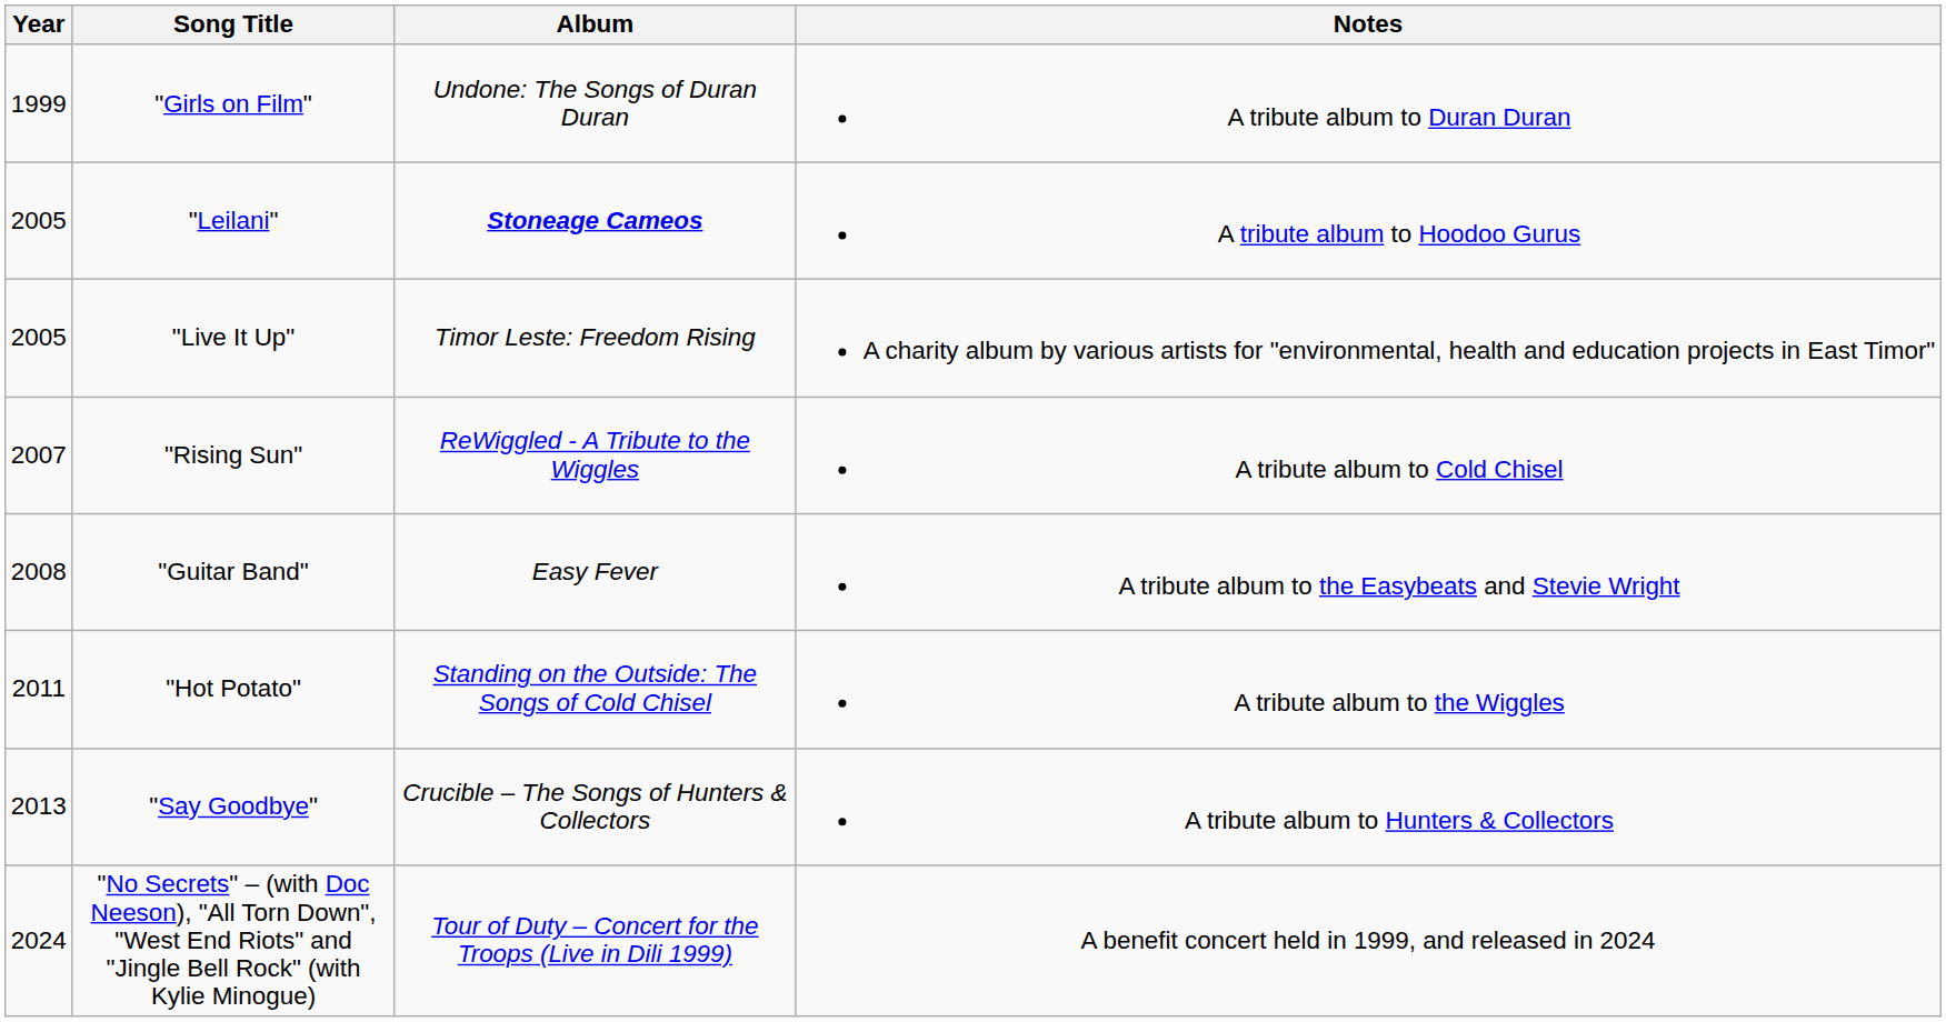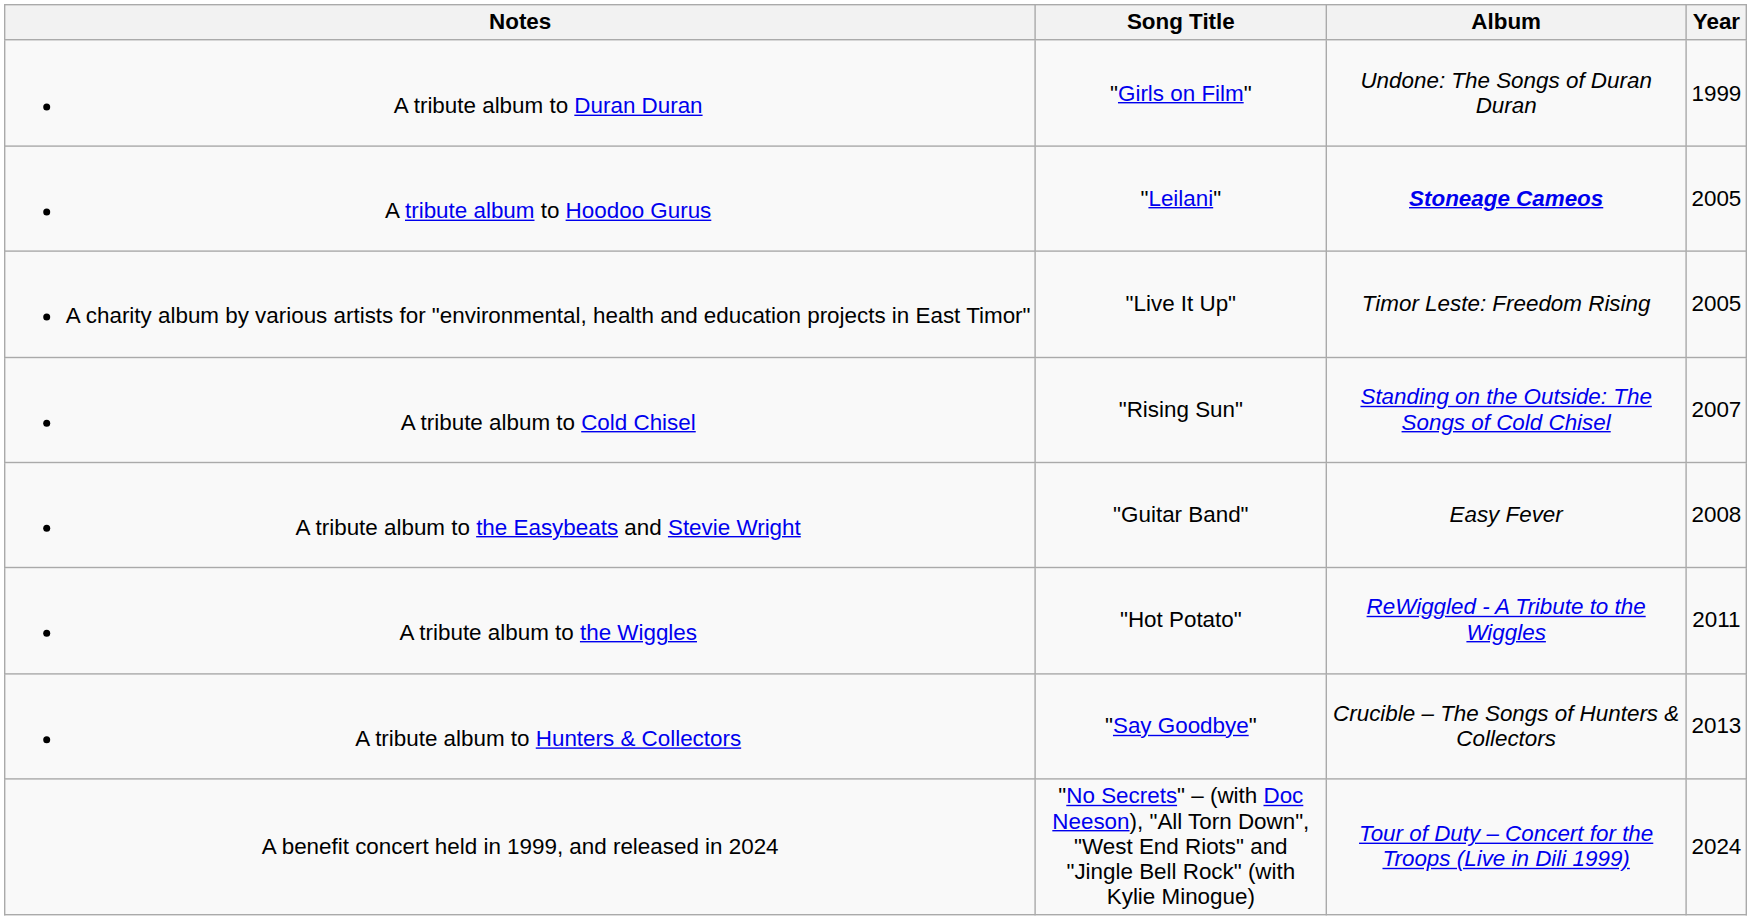 <table class="wikitable plainrowheaders" style="text-align:center;" border="1">
 <tr>
-<th width="35px">Year</th>
+<th>Notes</th>
 <th width="200px">Song Title</th>
 <th width="250px">Album</th>
-<th>Notes</th>
+<th width="35px">Year</th>
 </tr>
 <tr>
-<td align="center">1999</td>
+<td><br><ul><li>A tribute album to <a href='#'>Duran Duran</a></li></ul></td>
 <td>"<a href='#'>Girls on Film</a>"</td>
 <td><em> Undone: The Songs of Duran Duran</em></td>
-<td><br><ul><li>A tribute album to <a href='#'>Duran Duran</a></li></ul></td>
+<td align="center">1999</td>
 </tr>
 <tr>
-<td align="center">2005</td>
+<td><br><ul><li>A <a href='#'>tribute album</a> to <a href='#'>Hoodoo Gurus</a></li></ul></td>
 <td>"<a href='#'>Leilani</a>"</td>
 <td><strong><em><a href='#'>Stoneage Cameos</a></em></strong></td>
-<td><br><ul><li>A <a href='#'>tribute album</a> to <a href='#'>Hoodoo Gurus</a></li></ul></td>
+<td align="center">2005</td>
 </tr>
 <tr>
-<td align="center">2005</td>
+<td><br><ul><li>A charity album by various artists for "environmental, health and education projects in East Timor"</li></ul></td>
 <td>"Live It Up"</td>
 <td><em>Timor Leste: Freedom Rising</em></td>
-<td><br><ul><li>A charity album by various artists for "environmental, health and education projects in East Timor"</li></ul></td>
+<td align="center">2005</td>
 </tr>
 <tr>
+<td><br><ul><li>A tribute album to <a href='#'>Cold Chisel</a></li></ul></td>
+<td>"Rising Sun"</td>
+<td><em><a href='#'>Standing on the Outside: The Songs of Cold Chisel</a></em></td>
 <td align="center">2007</td>
-<td>"Rising Sun"</td>
-<td><em><a href='#'>ReWiggled - A Tribute to the Wiggles</a></em></td>
-<td><br><ul><li>A tribute album to <a href='#'>Cold Chisel</a></li></ul></td>
 </tr>
 <tr>
-<td align="center">2008</td>
+<td><br><ul><li>A tribute album to <a href='#'>the Easybeats</a> and <a href='#'>Stevie Wright</a></li></ul></td>
 <td>"Guitar Band"</td>
 <td><em>Easy Fever</em></td>
-<td><br><ul><li>A tribute album to <a href='#'>the Easybeats</a> and <a href='#'>Stevie Wright</a></li></ul></td>
+<td align="center">2008</td>
 </tr>
 <tr>
+<td><br><ul><li>A tribute album to <a href='#'>the Wiggles</a></li></ul></td>
+<td>"Hot Potato"</td>
+<td><em><a href='#'>ReWiggled - A Tribute to the Wiggles</a></em></td>
 <td>2011</td>
-<td>"Hot Potato"</td>
-<td><em><a href='#'>Standing on the Outside: The Songs of Cold Chisel</a></em></td>
-<td><br><ul><li>A tribute album to <a href='#'>the Wiggles</a></li></ul></td>
 </tr>
 <tr>
-<td align="center">2013</td>
+<td><br><ul><li>A tribute album to <a href='#'>Hunters & Collectors</a></li></ul></td>
 <td>"<a href='#'>Say Goodbye</a>"</td>
 <td><em>Crucible – The Songs of Hunters & Collectors</em></td>
-<td><br><ul><li>A tribute album to <a href='#'>Hunters & Collectors</a></li></ul></td>
+<td align="center">2013</td>
 </tr>
 <tr>
-<td align="center">2024</td>
+<td>A benefit concert held in 1999, and released in 2024</td>
 <td>"<a href='#'>No Secrets</a>" – (with <a href='#'>Doc Neeson</a>), "All Torn Down", "West End Riots" and "Jingle Bell Rock" (with Kylie Minogue)</td>
 <td><em><a href='#'>Tour of Duty – Concert for the Troops (Live in Dili 1999)</a></em></td>
-<td>A benefit concert held in 1999, and released in 2024</td>
+<td align="center">2024</td>
 </tr>
 </table>
